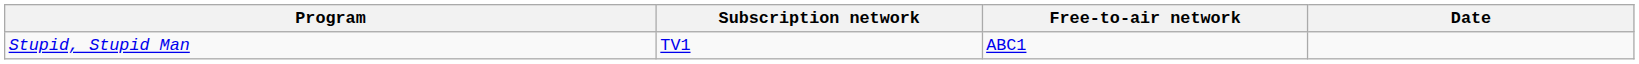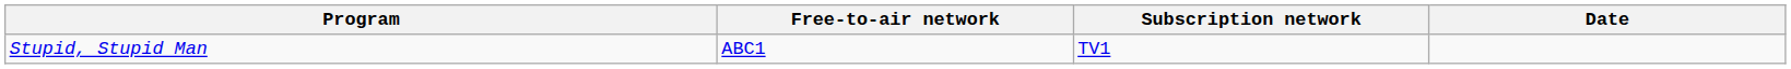 <table class="wikitable sortable" width="100%">
 <tr bgcolor="#efefef">
 <th width=40%>Program</th>
+<th width=20%>Free-to-air network</th>
 <th width=20%>Subscription network</th>
-<th width=20%>Free-to-air network</th>
 <th width=20%>Date</th>
 </tr>
 <tr>
 <td><em><a href='#'>Stupid, Stupid Man</a></em></td>
+<td><a href='#'>ABC1</a></td>
 <td><a href='#'>TV1</a></td>
-<td><a href='#'>ABC1</a></td>
 <td></td>
 </tr>
 </table>
